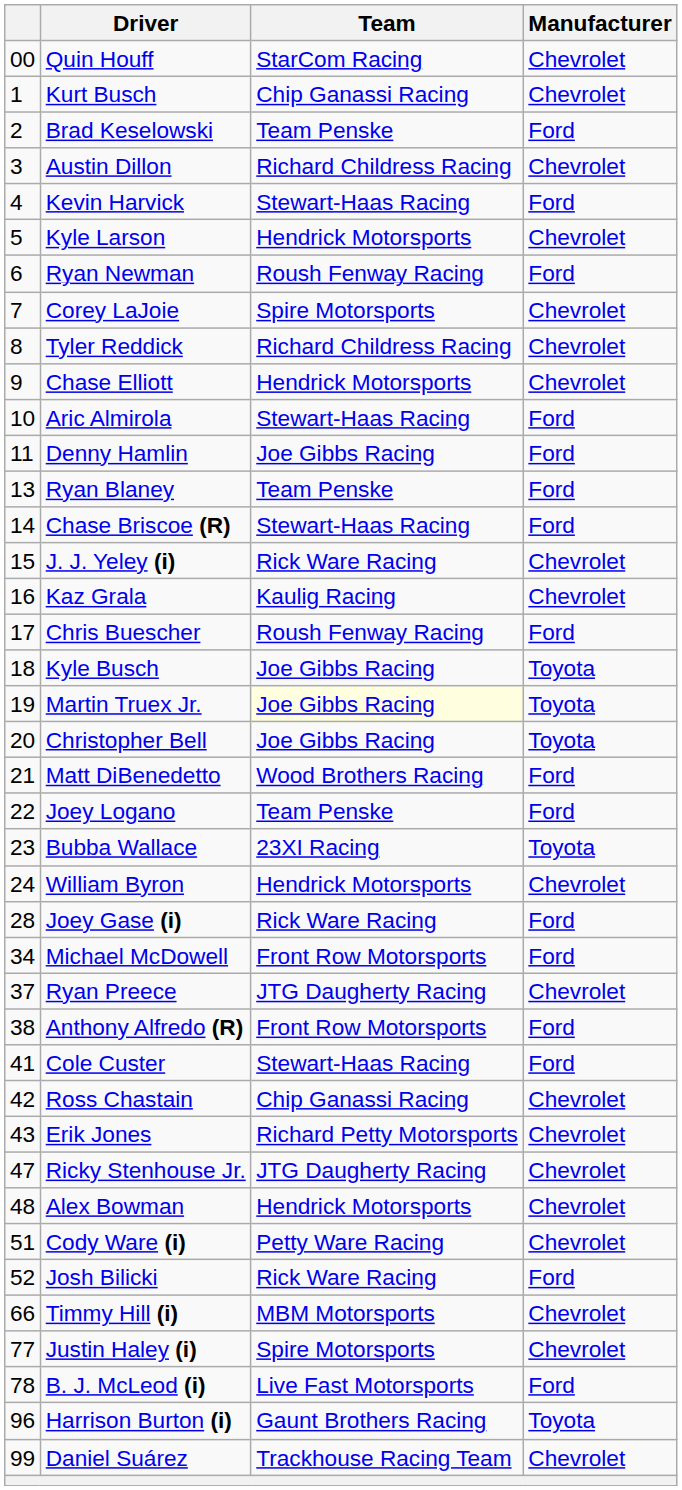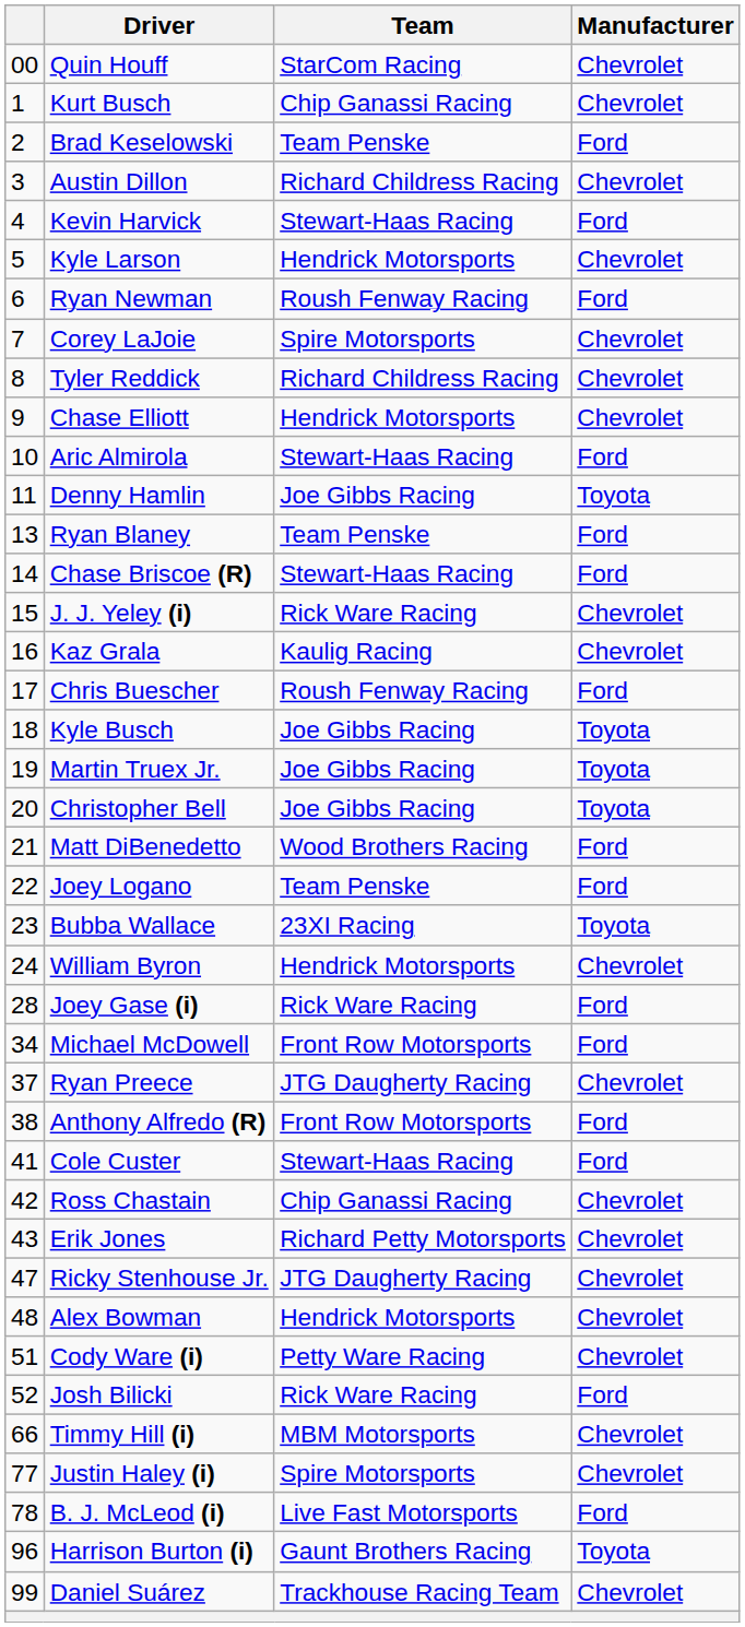 <table class="wikitable" style="font-size:95%">
 <tr>
 <th></th>
 <th>Driver</th>
 <th>Team</th>
 <th>Manufacturer</th>
 </tr>
 <tr>
 <td>00</td>
 <td><a href='#'>Quin Houff</a></td>
 <td><a href='#'>StarCom Racing</a></td>
 <td><a href='#'>Chevrolet</a></td>
 </tr>
 <tr>
 <td>1</td>
 <td><a href='#'>Kurt Busch</a></td>
 <td><a href='#'>Chip Ganassi Racing</a></td>
 <td><a href='#'>Chevrolet</a></td>
 </tr>
 <tr>
 <td>2</td>
 <td><a href='#'>Brad Keselowski</a></td>
 <td><a href='#'>Team Penske</a></td>
 <td><a href='#'>Ford</a></td>
 </tr>
 <tr>
 <td>3</td>
 <td><a href='#'>Austin Dillon</a></td>
 <td><a href='#'>Richard Childress Racing</a></td>
 <td><a href='#'>Chevrolet</a></td>
 </tr>
 <tr>
 <td>4</td>
 <td><a href='#'>Kevin Harvick</a></td>
 <td><a href='#'>Stewart-Haas Racing</a></td>
 <td><a href='#'>Ford</a></td>
 </tr>
 <tr>
 <td>5</td>
 <td><a href='#'>Kyle Larson</a></td>
 <td><a href='#'>Hendrick Motorsports</a></td>
 <td><a href='#'>Chevrolet</a></td>
 </tr>
 <tr>
 <td>6</td>
 <td><a href='#'>Ryan Newman</a></td>
 <td><a href='#'>Roush Fenway Racing</a></td>
 <td><a href='#'>Ford</a></td>
 </tr>
 <tr>
 <td>7</td>
 <td><a href='#'>Corey LaJoie</a></td>
 <td><a href='#'>Spire Motorsports</a></td>
 <td><a href='#'>Chevrolet</a></td>
 </tr>
 <tr>
 <td>8</td>
 <td><a href='#'>Tyler Reddick</a></td>
 <td><a href='#'>Richard Childress Racing</a></td>
 <td><a href='#'>Chevrolet</a></td>
 </tr>
 <tr>
 <td>9</td>
 <td><a href='#'>Chase Elliott</a></td>
 <td><a href='#'>Hendrick Motorsports</a></td>
 <td><a href='#'>Chevrolet</a></td>
 </tr>
 <tr>
 <td>10</td>
 <td><a href='#'>Aric Almirola</a></td>
 <td><a href='#'>Stewart-Haas Racing</a></td>
 <td><a href='#'>Ford</a></td>
 </tr>
 <tr>
 <td>11</td>
 <td><a href='#'>Denny Hamlin</a></td>
 <td><a href='#'>Joe Gibbs Racing</a></td>
-<td><a href='#'>Ford</a></td>
+<td><a href='#'>Toyota</a></td>
 </tr>
 <tr>
 <td>13</td>
 <td><a href='#'>Ryan Blaney</a></td>
 <td><a href='#'>Team Penske</a></td>
 <td><a href='#'>Ford</a></td>
 </tr>
 <tr>
 <td>14</td>
 <td><a href='#'>Chase Briscoe</a> <strong>(R)</strong></td>
 <td><a href='#'>Stewart-Haas Racing</a></td>
 <td><a href='#'>Ford</a></td>
 </tr>
 <tr>
 <td>15</td>
 <td><a href='#'>J. J. Yeley</a> <strong>(i)</strong> </td>
 <td><a href='#'>Rick Ware Racing</a></td>
 <td><a href='#'>Chevrolet</a></td>
 </tr>
 <tr>
 <td>16</td>
 <td><a href='#'>Kaz Grala</a></td>
 <td><a href='#'>Kaulig Racing</a></td>
 <td><a href='#'>Chevrolet</a></td>
 </tr>
 <tr>
 <td>17</td>
 <td><a href='#'>Chris Buescher</a></td>
 <td><a href='#'>Roush Fenway Racing</a></td>
 <td><a href='#'>Ford</a></td>
 </tr>
 <tr>
 <td>18</td>
 <td><a href='#'>Kyle Busch</a></td>
 <td><a href='#'>Joe Gibbs Racing</a></td>
 <td><a href='#'>Toyota</a></td>
 </tr>
 <tr>
 <td>19</td>
 <td><a href='#'>Martin Truex Jr.</a></td>
-<td style="background: lightyellow;"><a href='#'>Joe Gibbs Racing</a></td>
+<td><a href='#'>Joe Gibbs Racing</a></td>
 <td><a href='#'>Toyota</a></td>
 </tr>
 <tr>
 <td>20</td>
 <td><a href='#'>Christopher Bell</a></td>
 <td><a href='#'>Joe Gibbs Racing</a></td>
 <td><a href='#'>Toyota</a></td>
 </tr>
 <tr>
 <td>21</td>
 <td><a href='#'>Matt DiBenedetto</a></td>
 <td><a href='#'>Wood Brothers Racing</a></td>
 <td><a href='#'>Ford</a></td>
 </tr>
 <tr>
 <td>22</td>
 <td><a href='#'>Joey Logano</a></td>
 <td><a href='#'>Team Penske</a></td>
 <td><a href='#'>Ford</a></td>
 </tr>
 <tr>
 <td>23</td>
 <td><a href='#'>Bubba Wallace</a></td>
 <td><a href='#'>23XI Racing</a></td>
 <td><a href='#'>Toyota</a></td>
 </tr>
 <tr>
 <td>24</td>
 <td><a href='#'>William Byron</a></td>
 <td><a href='#'>Hendrick Motorsports</a></td>
 <td><a href='#'>Chevrolet</a></td>
 </tr>
 <tr>
 <td>28</td>
 <td><a href='#'>Joey Gase</a> <strong>(i)</strong></td>
 <td><a href='#'>Rick Ware Racing</a></td>
 <td><a href='#'>Ford</a></td>
 </tr>
 <tr>
 <td>34</td>
 <td><a href='#'>Michael McDowell</a></td>
 <td><a href='#'>Front Row Motorsports</a></td>
 <td><a href='#'>Ford</a></td>
 </tr>
 <tr>
 <td>37</td>
 <td><a href='#'>Ryan Preece</a></td>
 <td><a href='#'>JTG Daugherty Racing</a></td>
 <td><a href='#'>Chevrolet</a></td>
 </tr>
 <tr>
 <td>38</td>
 <td><a href='#'>Anthony Alfredo</a> <strong>(R)</strong></td>
 <td><a href='#'>Front Row Motorsports</a></td>
 <td><a href='#'>Ford</a></td>
 </tr>
 <tr>
 <td>41</td>
 <td><a href='#'>Cole Custer</a></td>
 <td><a href='#'>Stewart-Haas Racing</a></td>
 <td><a href='#'>Ford</a></td>
 </tr>
 <tr>
 <td>42</td>
 <td><a href='#'>Ross Chastain</a></td>
 <td><a href='#'>Chip Ganassi Racing</a></td>
 <td><a href='#'>Chevrolet</a></td>
 </tr>
 <tr>
 <td>43</td>
 <td><a href='#'>Erik Jones</a></td>
 <td><a href='#'>Richard Petty Motorsports</a></td>
 <td><a href='#'>Chevrolet</a></td>
 </tr>
 <tr>
 <td>47</td>
 <td><a href='#'>Ricky Stenhouse Jr.</a></td>
 <td><a href='#'>JTG Daugherty Racing</a></td>
 <td><a href='#'>Chevrolet</a></td>
 </tr>
 <tr>
 <td>48</td>
 <td><a href='#'>Alex Bowman</a></td>
 <td><a href='#'>Hendrick Motorsports</a></td>
 <td><a href='#'>Chevrolet</a></td>
 </tr>
 <tr>
 <td>51</td>
 <td><a href='#'>Cody Ware</a> <strong>(i)</strong></td>
 <td><a href='#'>Petty Ware Racing</a></td>
 <td><a href='#'>Chevrolet</a></td>
 </tr>
 <tr>
 <td>52</td>
 <td><a href='#'>Josh Bilicki</a></td>
 <td><a href='#'>Rick Ware Racing</a></td>
 <td><a href='#'>Ford</a></td>
 </tr>
 <tr>
 <td>66</td>
 <td><a href='#'>Timmy Hill</a> <strong>(i)</strong></td>
 <td><a href='#'>MBM Motorsports</a></td>
 <td><a href='#'>Chevrolet</a></td>
 </tr>
 <tr>
 <td>77</td>
 <td><a href='#'>Justin Haley</a> <strong>(i)</strong></td>
 <td><a href='#'>Spire Motorsports</a></td>
 <td><a href='#'>Chevrolet</a></td>
 </tr>
 <tr>
 <td>78</td>
 <td><a href='#'>B. J. McLeod</a> <strong>(i)</strong></td>
 <td><a href='#'>Live Fast Motorsports</a></td>
 <td><a href='#'>Ford</a></td>
 </tr>
 <tr>
 <td>96</td>
 <td><a href='#'>Harrison Burton</a> <strong>(i)</strong></td>
 <td><a href='#'>Gaunt Brothers Racing</a></td>
 <td><a href='#'>Toyota</a></td>
 </tr>
 <tr>
 <td>99</td>
 <td><a href='#'>Daniel Suárez</a></td>
 <td><a href='#'>Trackhouse Racing Team</a></td>
 <td><a href='#'>Chevrolet</a></td>
 </tr>
 <tr>
 <th colspan="4"></th>
 </tr>
 </table>
